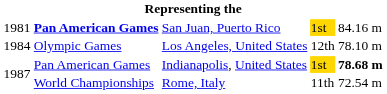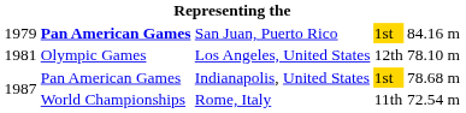 <table>
 <tr>
 <th colspan="5">Representing the </th>
 </tr>
 <tr>
-<td>1981</td>
+<td>1979</td>
 <td><strong><a href='#'>Pan American Games</a></strong></td>
 <td><a href='#'>San Juan, Puerto Rico</a></td>
 <td bgcolor="gold">1st</td>
 <td>84.16 m</td>
 </tr>
 <tr>
-<td>1984</td>
+<td>1981</td>
 <td><a href='#'>Olympic Games</a></td>
 <td><a href='#'>Los Angeles, United States</a></td>
 <td>12th</td>
 <td>78.10 m</td>
 </tr>
 <tr>
 <td rowspan=2>1987</td>
 <td><a href='#'>Pan American Games</a></td>
 <td><a href='#'>Indianapolis</a>, <a href='#'>United States</a></td>
 <td bgcolor="gold">1st</td>
-<td><strong>78.68 m</strong></td>
+<td>78.68 m</td>
 </tr>
 <tr>
 <td><a href='#'>World Championships</a></td>
 <td><a href='#'>Rome, Italy</a></td>
 <td>11th</td>
 <td>72.54 m</td>
 </tr>
 </table>
